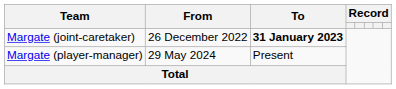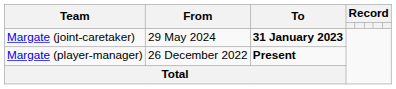 <table class=wikitable style=text-align:center>
 <tr>
 <th rowspan=2>Team</th>
 <th rowspan=2>From</th>
 <th rowspan=2>To</th>
 <th colspan=5>Record</th>
 </tr>
 <tr>
 <th></th>
 <th></th>
 <th></th>
 <th></th>
 <th></th>
 </tr>
 <tr>
 <td align=left><a href='#'>Margate</a> (joint-caretaker)</td>
-<td align=left>26 December 2022</td>
+<td align=left>29 May 2024</td>
 <td align=left><strong>31 January 2023<br></strong></td>
 </tr>
 <tr>
 <td align=left><a href='#'>Margate</a> (player-manager)</td>
-<td align=left>29 May 2024</td>
-<td align=left>Present<br></td>
+<td align=left>26 December 2022</td>
+<td align=left><strong>Present<br></strong></td>
 </tr>
 <tr>
 <th colspan=3>Total<br></th>
 </tr>
 </table>
